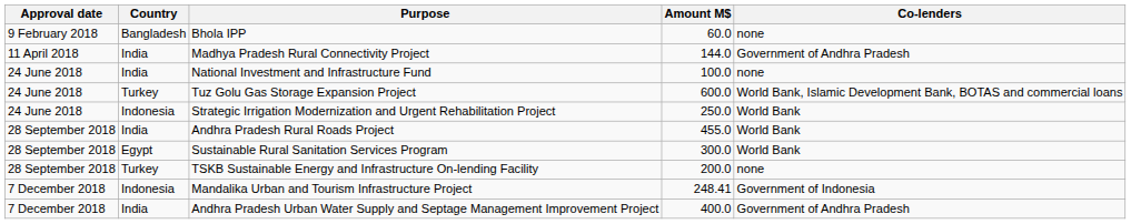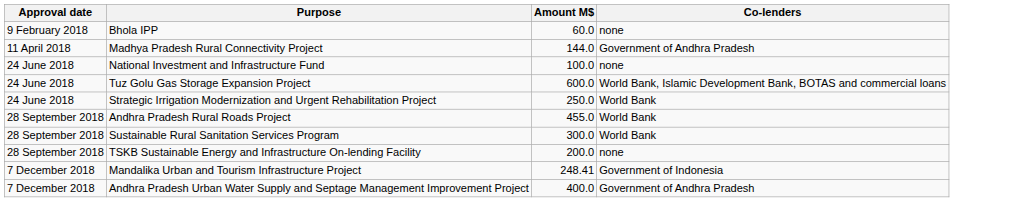 <table class="wikitable sortable">
 <tr>
 <th>Approval date</th>
-<th>Country</th>
 <th>Purpose</th>
 <th>Amount M$</th>
 <th>Co-lenders</th>
 </tr>
 <tr>
 <td>9 February 2018</td>
-<td>Bangladesh</td>
 <td>Bhola IPP</td>
 <td style="text-align:right">60.0</td>
 <td>none</td>
 </tr>
 <tr>
 <td>11 April 2018</td>
-<td>India</td>
 <td>Madhya Pradesh Rural Connectivity Project</td>
 <td style="text-align:right">144.0</td>
 <td>Government of Andhra Pradesh</td>
 </tr>
 <tr>
 <td>24 June 2018</td>
-<td>India</td>
 <td>National Investment and Infrastructure Fund</td>
 <td style="text-align:right">100.0</td>
 <td>none</td>
 </tr>
 <tr>
 <td>24 June 2018</td>
-<td>Turkey</td>
 <td>Tuz Golu Gas Storage Expansion Project</td>
 <td style="text-align:right">600.0</td>
 <td>World Bank, Islamic Development Bank, BOTAS and commercial loans</td>
 </tr>
 <tr>
 <td>24 June 2018</td>
-<td>Indonesia</td>
 <td>Strategic Irrigation Modernization and Urgent Rehabilitation Project</td>
 <td style="text-align:right">250.0</td>
 <td>World Bank</td>
 </tr>
 <tr>
 <td>28 September 2018</td>
-<td>India</td>
 <td>Andhra Pradesh Rural Roads Project</td>
 <td style="text-align:right">455.0</td>
 <td>World Bank</td>
 </tr>
 <tr>
 <td>28 September 2018</td>
-<td>Egypt</td>
 <td>Sustainable Rural Sanitation Services Program</td>
 <td style="text-align:right">300.0</td>
 <td>World Bank</td>
 </tr>
 <tr>
 <td>28 September 2018</td>
-<td>Turkey</td>
 <td>TSKB Sustainable Energy and Infrastructure On-lending Facility</td>
 <td style="text-align:right">200.0</td>
 <td>none</td>
 </tr>
 <tr>
 <td>7 December 2018</td>
-<td>Indonesia</td>
 <td>Mandalika Urban and Tourism Infrastructure Project</td>
 <td style="text-align:right">248.41</td>
 <td>Government of Indonesia</td>
 </tr>
 <tr>
 <td>7 December 2018</td>
-<td>India</td>
 <td>Andhra Pradesh Urban Water Supply and Septage Management Improvement Project</td>
 <td style="text-align:right">400.0</td>
 <td>Government of Andhra Pradesh</td>
 </tr>
 </table>
